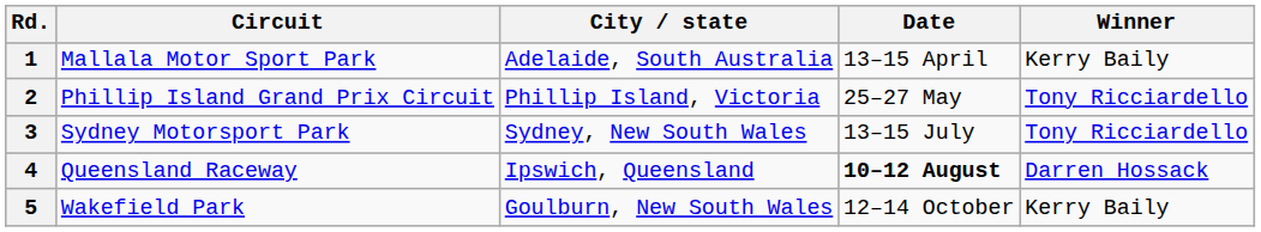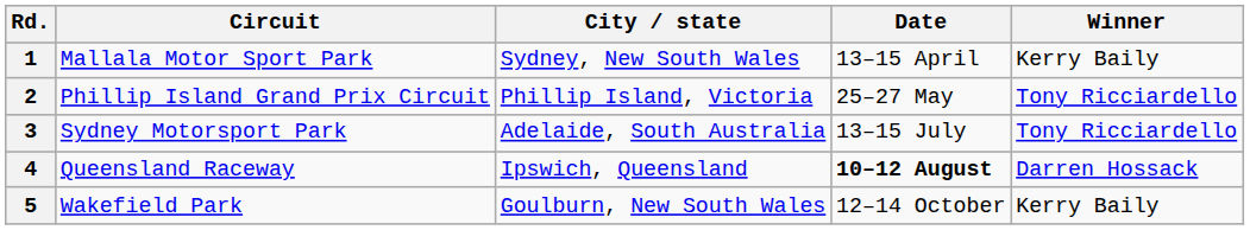 <table class="wikitable" style="font-size: 90%">
 <tr>
 <th>Rd.</th>
 <th>Circuit</th>
 <th>City / state</th>
 <th>Date</th>
 <th>Winner</th>
 </tr>
 <tr>
 <th>1</th>
 <td> <a href='#'>Mallala Motor Sport Park</a></td>
-<td><a href='#'>Adelaide</a>, <a href='#'>South Australia</a></td>
+<td><a href='#'>Sydney</a>, <a href='#'>New South Wales</a></td>
 <td>13–15 April</td>
 <td>Kerry Baily</td>
 </tr>
 <tr>
 <th>2</th>
 <td> <a href='#'>Phillip Island Grand Prix Circuit</a></td>
 <td><a href='#'>Phillip Island</a>, <a href='#'>Victoria</a></td>
 <td>25–27 May</td>
 <td><a href='#'>Tony Ricciardello</a></td>
 </tr>
 <tr>
 <th>3</th>
 <td> <a href='#'>Sydney Motorsport Park</a></td>
-<td><a href='#'>Sydney</a>, <a href='#'>New South Wales</a></td>
+<td><a href='#'>Adelaide</a>, <a href='#'>South Australia</a></td>
 <td>13–15 July</td>
 <td><a href='#'>Tony Ricciardello</a></td>
 </tr>
 <tr>
 <th>4</th>
 <td> <a href='#'>Queensland Raceway</a></td>
 <td><a href='#'>Ipswich</a>, <a href='#'>Queensland</a></td>
 <td><strong>10–12 August</strong></td>
 <td><a href='#'>Darren Hossack</a></td>
 </tr>
 <tr>
 <th>5</th>
 <td> <a href='#'>Wakefield Park</a></td>
 <td><a href='#'>Goulburn</a>, <a href='#'>New South Wales</a></td>
 <td>12–14 October</td>
 <td>Kerry Baily</td>
 </tr>
 </table>
